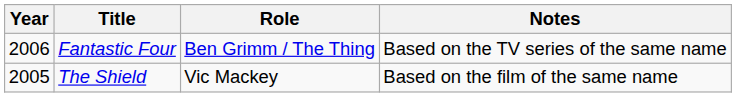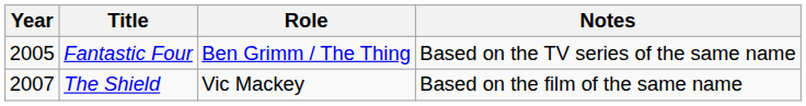 <table class="wikitable sortable">
 <tr>
 <th>Year</th>
 <th>Title</th>
 <th>Role</th>
 <th>Notes</th>
 </tr>
 <tr>
-<td>2006</td>
+<td>2005</td>
 <td><em><a href='#'>Fantastic Four</a></em></td>
 <td><a href='#'>Ben Grimm / The Thing</a></td>
 <td>Based on the TV series of the same name</td>
 </tr>
 <tr>
-<td>2005</td>
+<td>2007</td>
 <td><em><a href='#'>The Shield</a></em></td>
 <td>Vic Mackey</td>
 <td>Based on the film of the same name</td>
 </tr>
 </table>
